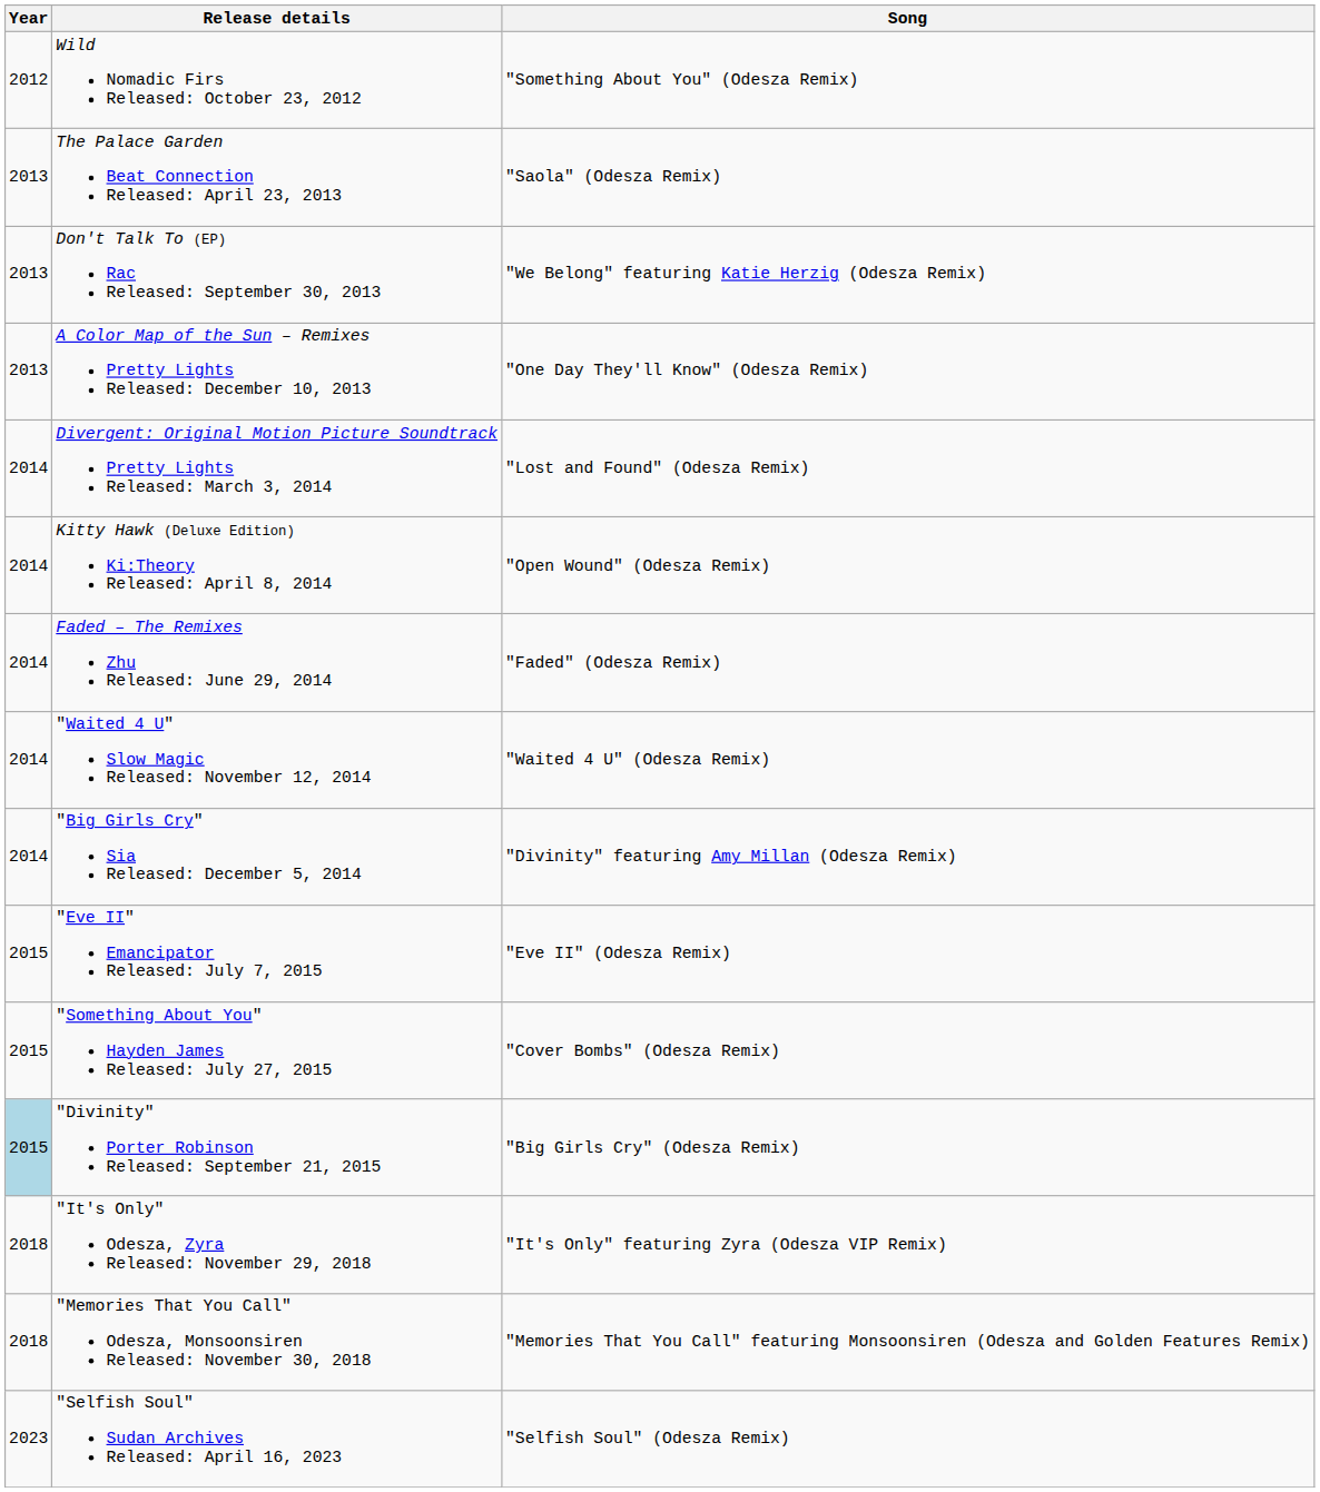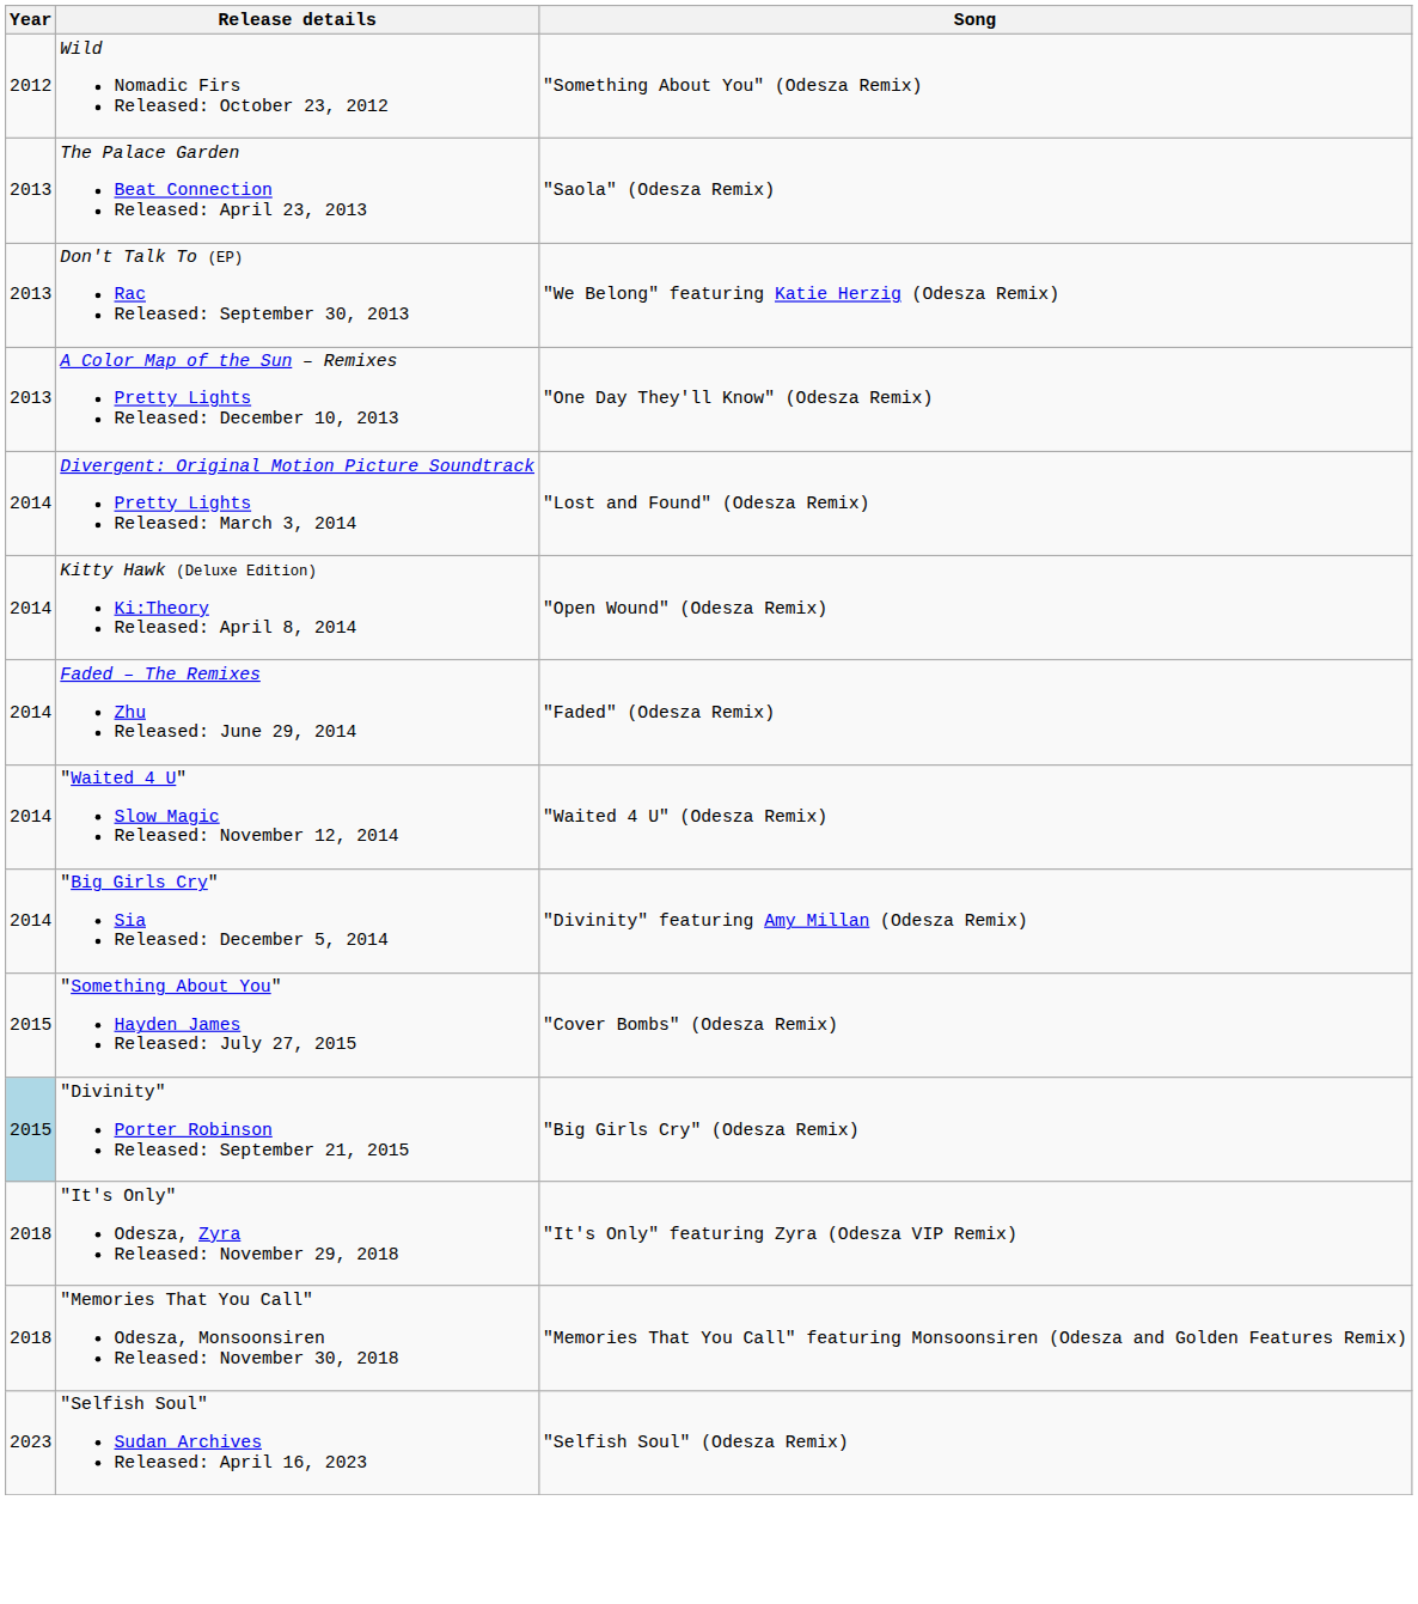 <table class="wikitable plainrowheaders">
 <tr>
 <th>Year</th>
 <th>Release details</th>
 <th>Song</th>
 </tr>
 <tr>
 <td>2012</td>
 <td><em>Wild</em><br><ul><li>Nomadic Firs</li><li>Released: October 23, 2012</li></ul></td>
 <td>"Something About You" (Odesza Remix)</td>
 </tr>
 <tr>
 <td>2013</td>
 <td><em>The Palace Garden</em><br><ul><li><a href='#'>Beat Connection</a></li><li>Released: April 23, 2013</li></ul></td>
 <td>"Saola" (Odesza Remix)</td>
 </tr>
 <tr>
 <td>2013</td>
 <td><em>Don't Talk To</em> <small>(EP)</small><br><ul><li><a href='#'>Rac</a></li><li>Released: September 30, 2013</li></ul></td>
 <td>"We Belong" featuring <a href='#'>Katie Herzig</a> (Odesza Remix)</td>
 </tr>
 <tr>
 <td>2013</td>
 <td><em><a href='#'>A Color Map of the Sun</a> – Remixes</em><br><ul><li><a href='#'>Pretty Lights</a></li><li>Released: December 10, 2013</li></ul></td>
 <td>"One Day They'll Know" (Odesza Remix)</td>
 </tr>
 <tr>
 <td>2014</td>
 <td><em><a href='#'>Divergent: Original Motion Picture Soundtrack</a></em><br><ul><li><a href='#'>Pretty Lights</a></li><li>Released: March 3, 2014</li></ul></td>
 <td>"Lost and Found" (Odesza Remix)</td>
 </tr>
 <tr>
 <td>2014</td>
 <td><em>Kitty Hawk</em> <small>(Deluxe Edition)</small><br><ul><li><a href='#'>Ki:Theory</a></li><li>Released: April 8, 2014</li></ul></td>
 <td>"Open Wound" (Odesza Remix)</td>
 </tr>
 <tr>
 <td>2014</td>
 <td><em><a href='#'>Faded – The Remixes</a></em><br><ul><li><a href='#'>Zhu</a></li><li>Released: June 29, 2014</li></ul></td>
 <td>"Faded" (Odesza Remix)</td>
 </tr>
 <tr>
 <td>2014</td>
 <td>"<a href='#'>Waited 4 U</a>"<br><ul><li><a href='#'>Slow Magic</a></li><li>Released: November 12, 2014</li></ul></td>
 <td>"Waited 4 U" (Odesza Remix)</td>
 </tr>
 <tr>
 <td>2014</td>
 <td>"<a href='#'>Big Girls Cry</a>"<br><ul><li><a href='#'>Sia</a></li><li>Released: December 5, 2014</li></ul></td>
 <td>"Divinity" featuring <a href='#'>Amy Millan</a> (Odesza Remix)</td>
 </tr>
 <tr>
 <td>2015</td>
-<td>"<a href='#'>Eve II</a>"<br><ul><li><a href='#'>Emancipator</a></li><li>Released: July 7, 2015</li></ul></td>
-<td>"Eve II" (Odesza Remix)</td>
-</tr>
-<tr>
-<td>2015</td>
 <td>"<a href='#'>Something About You</a>"<br><ul><li><a href='#'>Hayden James</a></li><li>Released: July 27, 2015</li></ul></td>
 <td>"Cover Bombs" (Odesza Remix)</td>
 </tr>
 <tr>
 <td style="background: lightblue;">2015</td>
 <td>"Divinity"<br><ul><li><a href='#'>Porter Robinson</a></li><li>Released: September 21, 2015</li></ul></td>
 <td>"Big Girls Cry" (Odesza Remix)</td>
 </tr>
 <tr>
 <td>2018</td>
 <td>"It's Only"<br><ul><li>Odesza, <a href='#'>Zyra</a></li><li>Released: November 29, 2018</li></ul></td>
 <td>"It's Only" featuring Zyra (Odesza VIP Remix)</td>
 </tr>
 <tr>
 <td>2018</td>
 <td>"Memories That You Call"<br><ul><li>Odesza, Monsoonsiren</li><li>Released: November 30, 2018</li></ul></td>
 <td>"Memories That You Call" featuring Monsoonsiren (Odesza and Golden Features Remix)</td>
 </tr>
 <tr>
 <td>2023</td>
 <td>"Selfish Soul"<br><ul><li><a href='#'>Sudan Archives</a></li><li>Released: April 16, 2023</li></ul></td>
 <td>"Selfish Soul" (Odesza Remix)</td>
 </tr>
 </table>
